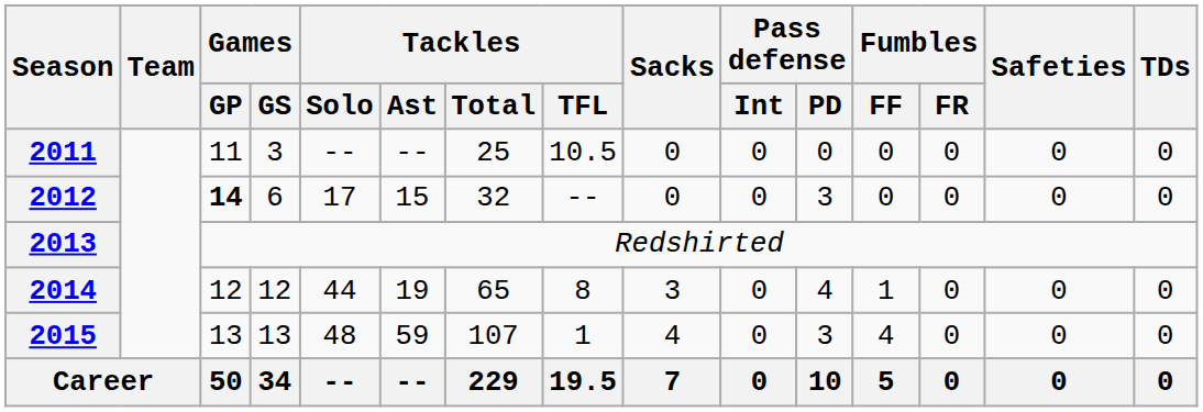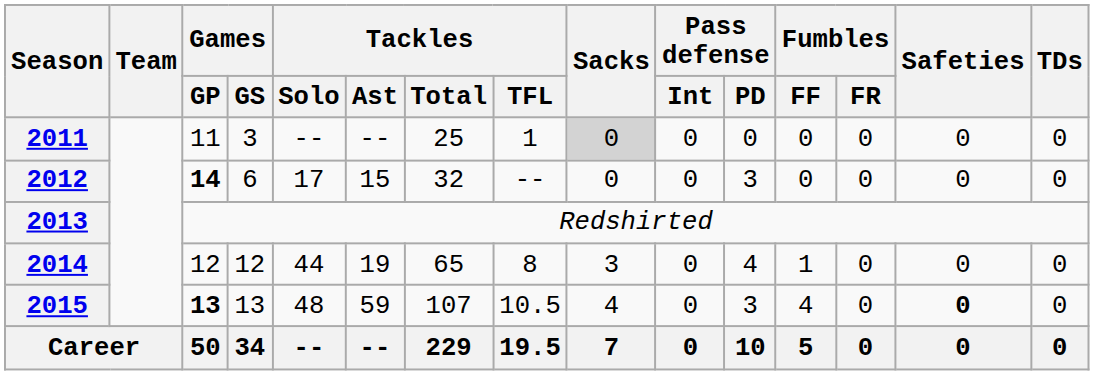 <table class= "wikitable" float="left" border="1" style="text-align:center; width:45%;">
 <tr>
 <th rowspan="2">Season</th>
 <th rowspan="2">Team</th>
 <th colspan="2">Games</th>
 <th colspan="4">Tackles</th>
 <th rowspan="2">Sacks</th>
 <th colspan="2">Pass defense</th>
 <th colspan="2">Fumbles</th>
 <th rowspan="2">Safeties</th>
 <th rowspan="2">TDs</th>
 </tr>
 <tr>
 <th>GP</th>
 <th>GS</th>
 <th>Solo</th>
 <th>Ast</th>
 <th>Total</th>
 <th>TFL</th>
 <th>Int</th>
 <th>PD</th>
 <th>FF</th>
 <th>FR</th>
 </tr>
 <tr>
 <th><a href='#'>2011</a></th>
 <td rowspan="5" style=></td>
 <td>11</td>
 <td>3</td>
 <td>--</td>
 <td>--</td>
 <td>25</td>
-<td>10.5</td>
-<td>0</td>
+<td>1</td>
+<td style="background: lightgrey;">0</td>
 <td>0</td>
 <td>0</td>
 <td>0</td>
 <td>0</td>
 <td>0</td>
 <td>0</td>
 </tr>
 <tr>
 <th><a href='#'>2012</a></th>
 <td><strong>14</strong></td>
 <td>6</td>
 <td>17</td>
 <td>15</td>
 <td>32</td>
 <td>--</td>
 <td>0</td>
 <td>0</td>
 <td>3</td>
 <td>0</td>
 <td>0</td>
 <td>0</td>
 <td>0</td>
 </tr>
 <tr>
 <th><a href='#'>2013</a></th>
 <td colspan="13"> <em>Redshirted</em></td>
 </tr>
 <tr>
 <th><a href='#'>2014</a></th>
 <td>12</td>
 <td>12</td>
 <td>44</td>
 <td>19</td>
 <td>65</td>
 <td>8</td>
 <td>3</td>
 <td>0</td>
 <td>4</td>
 <td>1</td>
 <td>0</td>
 <td>0</td>
 <td>0</td>
 </tr>
 <tr>
 <th><a href='#'>2015</a></th>
-<td>13</td>
+<td><strong>13</strong></td>
 <td>13</td>
 <td>48</td>
 <td>59</td>
 <td>107</td>
-<td>1</td>
+<td>10.5</td>
 <td>4</td>
 <td>0</td>
 <td>3</td>
 <td>4</td>
 <td>0</td>
-<td>0</td>
+<td><strong>0</strong></td>
 <td>0</td>
 </tr>
 <tr>
 <th colspan="2">Career</th>
 <th>50</th>
 <th>34</th>
 <th>--</th>
 <th>--</th>
 <th>229</th>
 <th>19.5</th>
 <th>7</th>
 <th>0</th>
 <th>10</th>
 <th>5</th>
 <th>0</th>
 <th>0</th>
 <th>0</th>
 </tr>
 </table>
